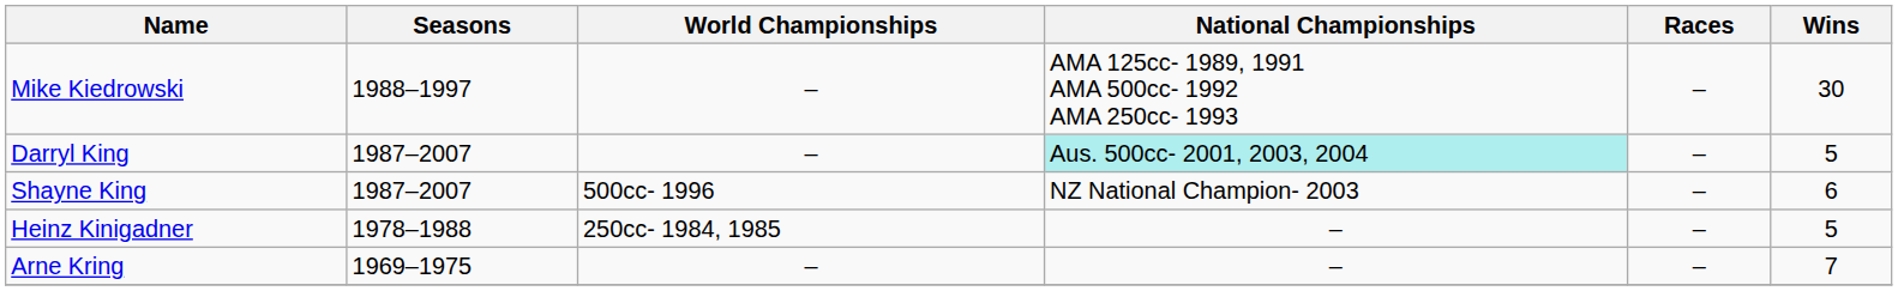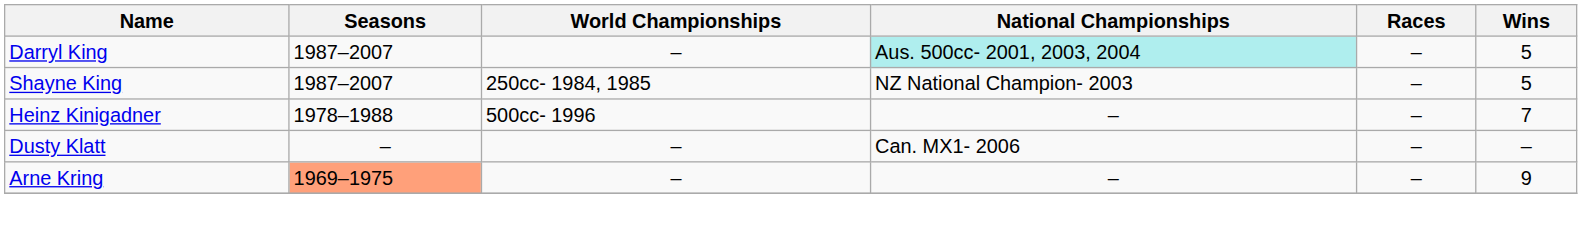 <table class="sort wikitable sortable" style="font-size:95%;" width=95%>
 <tr>
 <th>Name</th>
 <th>Seasons</th>
 <th>World Championships</th>
 <th>National Championships</th>
 <th>Races</th>
 <th>Wins</th>
-</tr>
-<tr>
-<td> <a href='#'>Mike Kiedrowski</a></td>
-<td>1988–1997</td>
-<td align="center">–</td>
-<td>AMA 125cc- 1989, 1991<br>AMA 500cc- 1992<br>AMA 250cc- 1993</td>
-<td align="center">–</td>
-<td align="center">30</td>
 </tr>
 <tr>
 <td> <a href='#'>Darryl King</a></td>
 <td>1987–2007</td>
 <td align="center">–</td>
 <td style="background: paleturquoise;">Aus. 500cc- 2001, 2003, 2004</td>
 <td align="center">–</td>
 <td align="center">5</td>
 </tr>
 <tr>
 <td> <a href='#'>Shayne King</a></td>
 <td>1987–2007</td>
-<td>500cc- 1996</td>
+<td>250cc- 1984, 1985</td>
 <td>NZ National Champion- 2003</td>
 <td align="center">–</td>
-<td align="center">6</td>
+<td align="center">5</td>
 </tr>
 <tr>
 <td> <a href='#'>Heinz Kinigadner</a></td>
 <td>1978–1988</td>
-<td>250cc- 1984, 1985</td>
-<td align="center">–</td>
-<td align="center">–</td>
-<td align="center">5</td>
-</tr>
-<tr>
-<td> <a href='#'>Arne Kring</a></td>
-<td>1969–1975</td>
-<td align="center">–</td>
+<td>500cc- 1996</td>
 <td align="center">–</td>
 <td align="center">–</td>
 <td align="center">7</td>
 </tr>
 <tr>
+<td> <a href='#'>Dusty Klatt</a></td>
+<td align="center">–</td>
+<td align="center">–</td>
+<td>Can. MX1- 2006</td>
+<td align="center">–</td>
+<td align="center">–</td>
+</tr>
+<tr>
+<td> <a href='#'>Arne Kring</a></td>
+<td style="background: lightsalmon;">1969–1975</td>
+<td align="center">–</td>
+<td align="center">–</td>
+<td align="center">–</td>
+<td align="center">9</td>
+</tr>
+<tr>
 </tr>
 </table>
